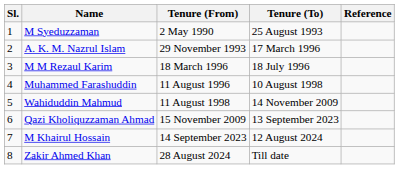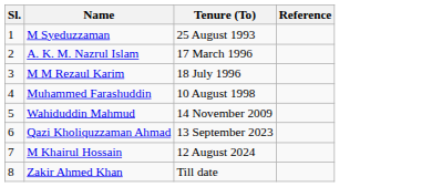 <table class="wikitable">
 <tr>
 <th>Sl.</th>
 <th>Name</th>
-<th>Tenure (From)</th>
 <th>Tenure (To)</th>
 <th>Reference</th>
 </tr>
 <tr>
 <td>1</td>
 <td><a href='#'>M Syeduzzaman</a></td>
-<td>2 May 1990</td>
 <td>25 August 1993</td>
 <td></td>
 </tr>
 <tr>
 <td>2</td>
 <td><a href='#'>A. K. M. Nazrul Islam</a></td>
-<td>29 November 1993</td>
 <td>17 March 1996</td>
 <td></td>
 </tr>
 <tr>
 <td>3</td>
 <td><a href='#'>M M Rezaul Karim</a></td>
-<td>18 March 1996</td>
 <td>18 July 1996</td>
 <td></td>
 </tr>
 <tr>
 <td>4</td>
 <td><a href='#'>Muhammed Farashuddin</a></td>
-<td>11 August 1996</td>
 <td>10 August 1998</td>
 <td></td>
 </tr>
 <tr>
 <td>5</td>
 <td><a href='#'>Wahiduddin Mahmud</a></td>
-<td>11 August 1998</td>
 <td>14 November 2009</td>
 <td></td>
 </tr>
 <tr>
 <td>6</td>
 <td><a href='#'>Qazi Kholiquzzaman Ahmad</a></td>
-<td>15 November 2009</td>
 <td>13 September 2023</td>
 <td></td>
 </tr>
 <tr>
 <td>7</td>
 <td><a href='#'>M Khairul Hossain</a></td>
-<td>14 September 2023</td>
 <td>12 August 2024</td>
 <td></td>
 </tr>
 <tr>
 <td>8</td>
 <td><a href='#'>Zakir Ahmed Khan</a></td>
-<td>28 August 2024</td>
 <td>Till date</td>
 <td></td>
 </tr>
 </table>
